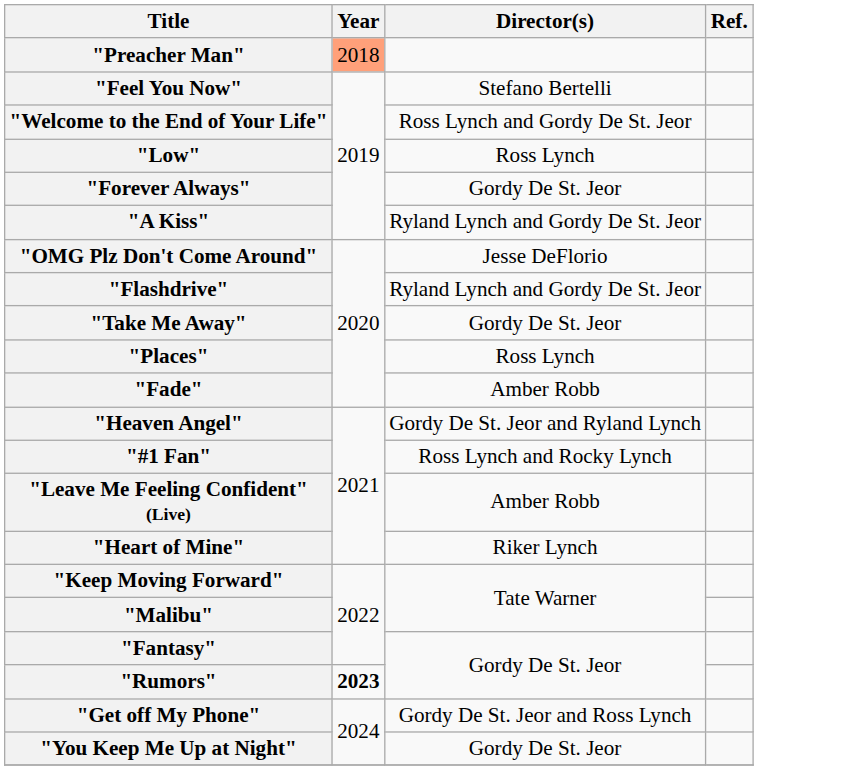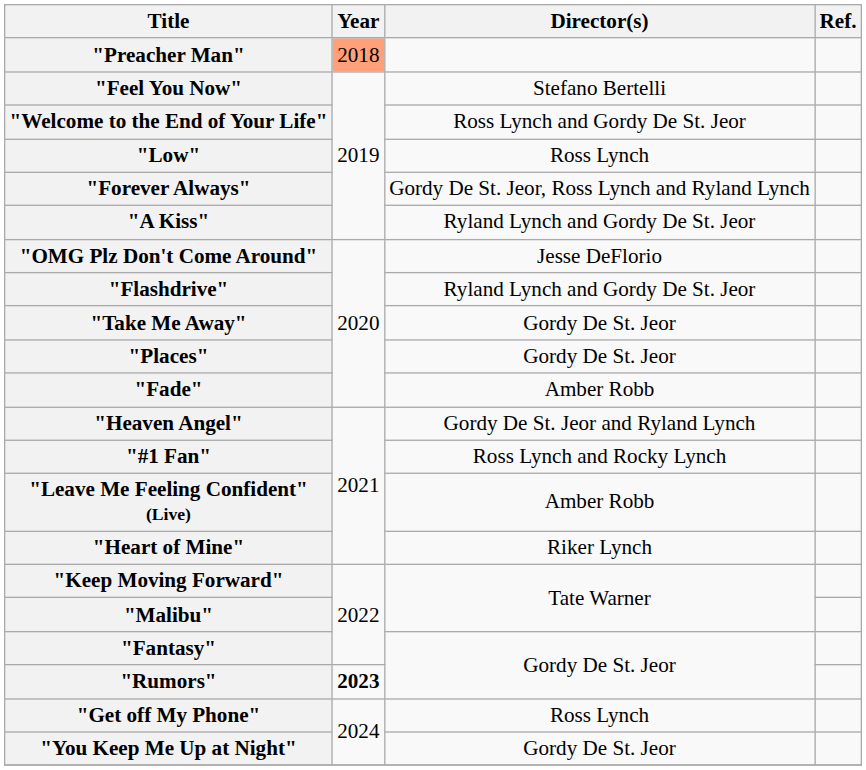 <table class="wikitable plainrowheaders" style="text-align:center;">
 <tr>
 <th>Title</th>
 <th>Year</th>
 <th>Director(s)</th>
 <th>Ref.</th>
 </tr>
 <tr>
 <th scope="row">"Preacher Man"</th>
 <td style="background: lightsalmon;">2018</td>
 <td></td>
 <td></td>
 </tr>
 <tr>
 <th scope="row">"Feel You Now"</th>
 <td rowspan="5">2019</td>
 <td>Stefano Bertelli</td>
 <td></td>
 </tr>
 <tr>
 <th scope="row">"Welcome to the End of Your Life"</th>
 <td>Ross Lynch and Gordy De St. Jeor</td>
 <td></td>
 </tr>
 <tr>
 <th scope="row">"Low"</th>
 <td>Ross Lynch</td>
 <td></td>
 </tr>
 <tr>
 <th scope="row">"Forever Always"</th>
-<td>Gordy De St. Jeor</td>
+<td>Gordy De St. Jeor, Ross Lynch and Ryland Lynch</td>
 <td></td>
 </tr>
 <tr>
 <th scope="row">"A Kiss"</th>
 <td>Ryland Lynch and Gordy De St. Jeor</td>
 <td></td>
 </tr>
 <tr>
 <th scope="row">"OMG Plz Don't Come Around"</th>
 <td rowspan="5">2020</td>
 <td>Jesse DeFlorio</td>
 <td></td>
 </tr>
 <tr>
 <th scope="row">"Flashdrive"</th>
 <td>Ryland Lynch and Gordy De St. Jeor</td>
 <td></td>
 </tr>
 <tr>
 <th scope="row">"Take Me Away"</th>
 <td>Gordy De St. Jeor</td>
 <td></td>
 </tr>
 <tr>
 <th scope="row">"Places"</th>
-<td>Ross Lynch</td>
+<td>Gordy De St. Jeor</td>
 <td></td>
 </tr>
 <tr>
 <th scope="row">"Fade"</th>
 <td>Amber Robb</td>
 <td></td>
 </tr>
 <tr>
 <th scope="row">"Heaven Angel"</th>
 <td rowspan="4">2021</td>
 <td>Gordy De St. Jeor and Ryland Lynch</td>
 <td></td>
 </tr>
 <tr>
 <th scope="row">"#1 Fan"</th>
 <td>Ross Lynch and Rocky Lynch</td>
 <td></td>
 </tr>
 <tr>
 <th scope="row">"Leave Me Feeling Confident" <br><small>(Live)</small></th>
 <td>Amber Robb</td>
 <td></td>
 </tr>
 <tr>
 <th scope="row">"Heart of Mine"</th>
 <td>Riker Lynch</td>
 <td></td>
 </tr>
 <tr>
 <th scope="row">"Keep Moving Forward"</th>
 <td rowspan="3">2022</td>
 <td rowspan="2">Tate Warner</td>
 <td></td>
 </tr>
 <tr>
 <th scope="row">"Malibu"</th>
 <td></td>
 </tr>
 <tr>
 <th scope="row">"Fantasy"</th>
 <td rowspan="2">Gordy De St. Jeor</td>
 <td></td>
 </tr>
 <tr>
 <th scope="row">"Rumors"</th>
 <td><strong>2023</strong></td>
 <td></td>
 </tr>
 <tr>
 <th scope="row">"Get off My Phone"</th>
 <td rowspan="2">2024</td>
-<td>Gordy De St. Jeor and Ross Lynch</td>
+<td>Ross Lynch</td>
 <td></td>
 </tr>
 <tr>
 <th scope="row">"You Keep Me Up at Night"</th>
 <td>Gordy De St. Jeor</td>
 <td></td>
 </tr>
 <tr>
 </tr>
 </table>
